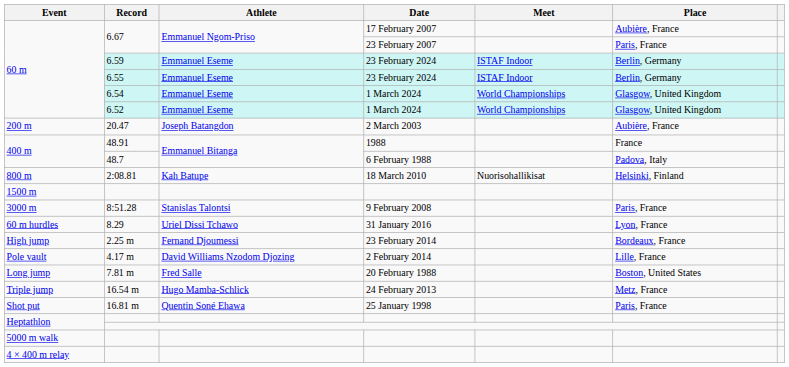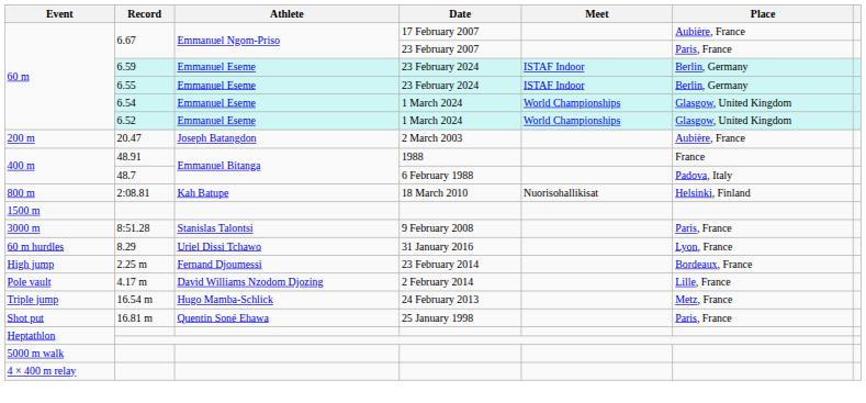 <table class="wikitable" style="font-size:95%; width: 95%;">
 <tr>
 <th>Event</th>
 <th>Record</th>
 <th>Athlete</th>
 <th>Date</th>
 <th>Meet</th>
 <th>Place</th>
 <th></th>
 </tr>
 <tr>
 <td rowspan=6><a href='#'>60 m</a></td>
 <td rowspan=2>6.67</td>
 <td rowspan=2><a href='#'>Emmanuel Ngom-Priso</a></td>
 <td>17 February 2007</td>
 <td></td>
 <td><a href='#'>Aubière</a>, France</td>
 <td></td>
 </tr>
 <tr>
 <td>23 February 2007</td>
 <td></td>
 <td><a href='#'>Paris</a>, France</td>
 <td></td>
 </tr>
 <tr bgcolor=#CEF6F5>
 <td>6.59</td>
 <td><a href='#'>Emmanuel Eseme</a></td>
 <td>23 February 2024</td>
 <td><a href='#'>ISTAF Indoor</a></td>
 <td><a href='#'>Berlin</a>, Germany</td>
 <td></td>
 </tr>
 <tr bgcolor=#CEF6F5>
 <td>6.55</td>
 <td><a href='#'>Emmanuel Eseme</a></td>
 <td>23 February 2024</td>
 <td><a href='#'>ISTAF Indoor</a></td>
 <td><a href='#'>Berlin</a>, Germany</td>
 <td></td>
 </tr>
 <tr bgcolor=#CEF6F5>
 <td>6.54</td>
 <td><a href='#'>Emmanuel Eseme</a></td>
 <td>1 March 2024</td>
 <td><a href='#'>World Championships</a></td>
 <td><a href='#'>Glasgow</a>, United Kingdom</td>
 <td></td>
 </tr>
 <tr bgcolor=#CEF6F5>
 <td>6.52</td>
 <td><a href='#'>Emmanuel Eseme</a></td>
 <td>1 March 2024</td>
 <td><a href='#'>World Championships</a></td>
 <td><a href='#'>Glasgow</a>, United Kingdom</td>
 <td></td>
 </tr>
 <tr>
 <td><a href='#'>200 m</a></td>
 <td>20.47</td>
 <td><a href='#'>Joseph Batangdon</a></td>
 <td>2 March 2003</td>
 <td></td>
 <td><a href='#'>Aubière</a>, France</td>
 <td></td>
 </tr>
 <tr>
 <td rowspan=2><a href='#'>400 m</a></td>
 <td>48.91</td>
 <td rowspan=2><a href='#'>Emmanuel Bitanga</a></td>
 <td>1988</td>
 <td></td>
 <td>France</td>
 <td></td>
 </tr>
 <tr>
 <td>48.7 </td>
 <td>6 February 1988</td>
 <td></td>
 <td><a href='#'>Padova</a>, Italy</td>
 <td></td>
 </tr>
 <tr>
 <td><a href='#'>800 m</a></td>
 <td>2:08.81</td>
 <td><a href='#'>Kah Batupe</a></td>
 <td>18 March 2010</td>
 <td>Nuorisohallikisat</td>
 <td><a href='#'>Helsinki</a>, Finland</td>
 <td></td>
 </tr>
 <tr>
 <td><a href='#'>1500 m</a></td>
 <td></td>
 <td></td>
 <td></td>
 <td></td>
 <td></td>
 <td></td>
 </tr>
 <tr>
 <td><a href='#'>3000 m</a></td>
 <td>8:51.28</td>
 <td><a href='#'>Stanislas Talontsi</a></td>
 <td>9 February 2008</td>
 <td></td>
 <td><a href='#'>Paris</a>, France</td>
 <td></td>
 </tr>
 <tr>
 <td><a href='#'>60 m hurdles</a></td>
 <td>8.29</td>
 <td><a href='#'>Uriel Dissi Tchawo</a></td>
 <td>31 January 2016</td>
 <td></td>
 <td><a href='#'>Lyon</a>, France</td>
 <td></td>
 </tr>
 <tr>
 <td><a href='#'>High jump</a></td>
 <td>2.25 m</td>
 <td><a href='#'>Fernand Djoumessi</a></td>
 <td>23 February 2014</td>
 <td></td>
 <td><a href='#'>Bordeaux</a>, France</td>
 <td></td>
 </tr>
 <tr>
 <td><a href='#'>Pole vault</a></td>
 <td>4.17 m</td>
 <td><a href='#'>David Williams Nzodom Djozing</a></td>
 <td>2 February 2014</td>
 <td></td>
 <td><a href='#'>Lille</a>, France</td>
 <td></td>
 </tr>
 <tr>
-<td><a href='#'>Long jump</a></td>
-<td>7.81 m</td>
-<td><a href='#'>Fred Salle</a></td>
-<td>20 February 1988</td>
-<td></td>
-<td><a href='#'>Boston</a>, United States</td>
-<td></td>
-</tr>
-<tr>
 <td><a href='#'>Triple jump</a></td>
 <td>16.54 m</td>
 <td><a href='#'>Hugo Mamba-Schlick</a></td>
 <td>24 February 2013</td>
 <td></td>
 <td><a href='#'>Metz</a>, France</td>
 <td></td>
 </tr>
 <tr>
 <td><a href='#'>Shot put</a></td>
 <td>16.81 m</td>
 <td><a href='#'>Quentin Soné Ehawa</a></td>
 <td>25 January 1998</td>
 <td></td>
 <td><a href='#'>Paris</a>, France</td>
 <td></td>
 </tr>
 <tr>
 <td rowspan=2><a href='#'>Heptathlon</a></td>
 <td></td>
 <td></td>
 <td></td>
 <td></td>
 <td></td>
 <td></td>
 </tr>
 <tr>
 <td colspan=5></td>
 <td></td>
 </tr>
 <tr>
 <td><a href='#'>5000 m walk</a></td>
 <td></td>
 <td></td>
 <td></td>
 <td></td>
 <td></td>
 <td></td>
 </tr>
 <tr>
 <td><a href='#'>4 × 400 m relay</a></td>
 <td></td>
 <td></td>
 <td></td>
 <td></td>
 <td></td>
 <td></td>
 </tr>
 </table>
